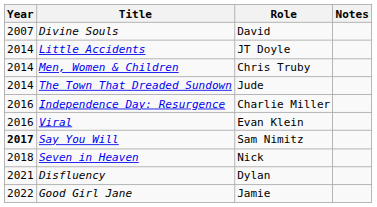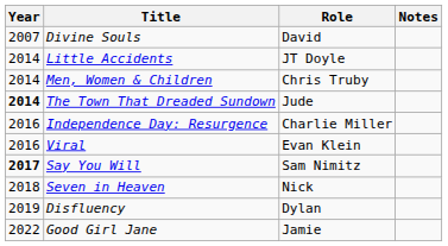 <table class="wikitable sortable">
 <tr>
 <th>Year</th>
 <th>Title</th>
 <th>Role</th>
 <th>Notes</th>
 </tr>
 <tr>
 <td>2007</td>
 <td><em>Divine Souls</em></td>
 <td>David</td>
 <td></td>
 </tr>
 <tr>
 <td>2014</td>
 <td><em><a href='#'>Little Accidents</a></em></td>
 <td>JT Doyle</td>
 <td></td>
 </tr>
 <tr>
 <td>2014</td>
 <td><em><a href='#'>Men, Women & Children</a></em></td>
 <td>Chris Truby</td>
 <td></td>
 </tr>
 <tr>
-<td>2014</td>
+<td><strong>2014</strong></td>
 <td><em><a href='#'>The Town That Dreaded Sundown</a></em></td>
 <td>Jude</td>
 <td></td>
 </tr>
 <tr>
 <td>2016</td>
 <td><em><a href='#'>Independence Day: Resurgence</a></em></td>
 <td>Charlie Miller</td>
 <td></td>
 </tr>
 <tr>
 <td>2016</td>
 <td><em><a href='#'>Viral</a></em></td>
 <td>Evan Klein</td>
 <td></td>
 </tr>
 <tr>
 <td><strong>2017</strong></td>
 <td><em><a href='#'>Say You Will</a></em></td>
 <td>Sam Nimitz</td>
 <td></td>
 </tr>
 <tr>
 <td>2018</td>
 <td><em><a href='#'>Seven in Heaven</a></em></td>
 <td>Nick</td>
 <td></td>
 </tr>
 <tr>
-<td>2021</td>
+<td>2019</td>
 <td><em>Disfluency</em></td>
 <td>Dylan</td>
 <td></td>
 </tr>
 <tr>
 <td>2022</td>
 <td><em>Good Girl Jane</em></td>
 <td>Jamie</td>
 <td></td>
 </tr>
 </table>
